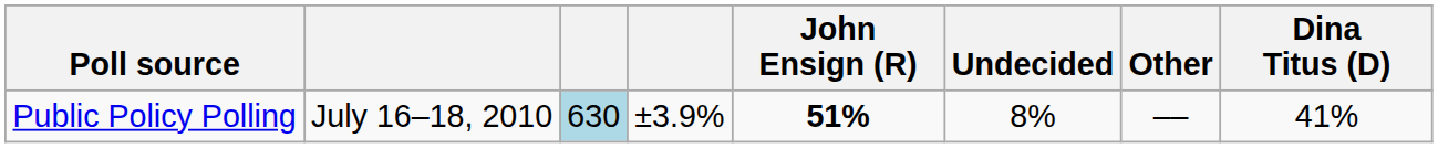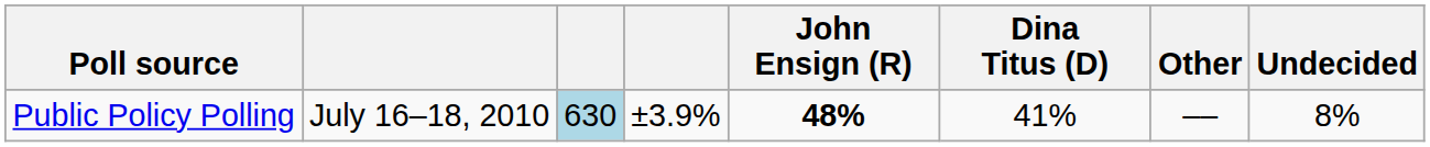 <table class="wikitable" style="text-align:center">
 <tr valign=bottom>
 <th>Poll source</th>
 <th></th>
 <th></th>
 <th></th>
 <th style="width:100px;">John<br>Ensign (R)</th>
+<th style="width:100px;">Dina<br>Titus (D)</th>
+<th>Other</th>
 <th>Undecided</th>
-<th>Other</th>
-<th style="width:100px;">Dina<br>Titus (D)</th>
 </tr>
 <tr>
 <td align=left><a href='#'>Public Policy Polling</a></td>
 <td>July 16–18, 2010</td>
 <td style="background: lightblue;">630</td>
 <td>±3.9%</td>
-<td><strong>51%</strong></td>
+<td><strong>48%</strong></td>
+<td>41%</td>
+<td>––</td>
 <td>8%</td>
-<td>––</td>
-<td>41%</td>
 </tr>
 </table>
